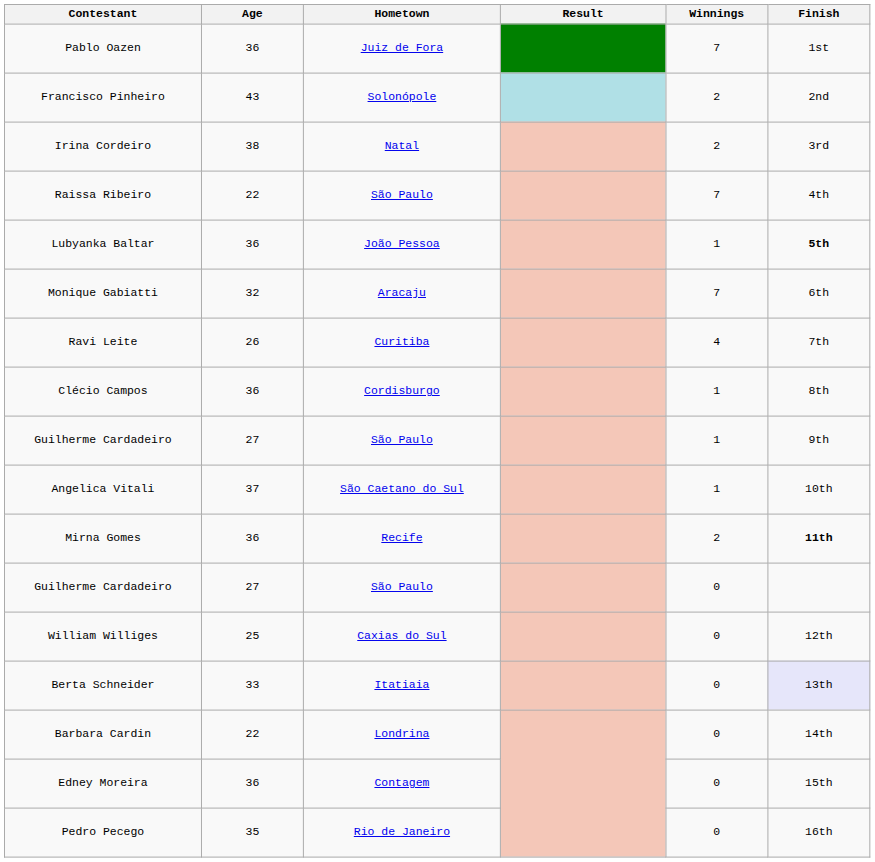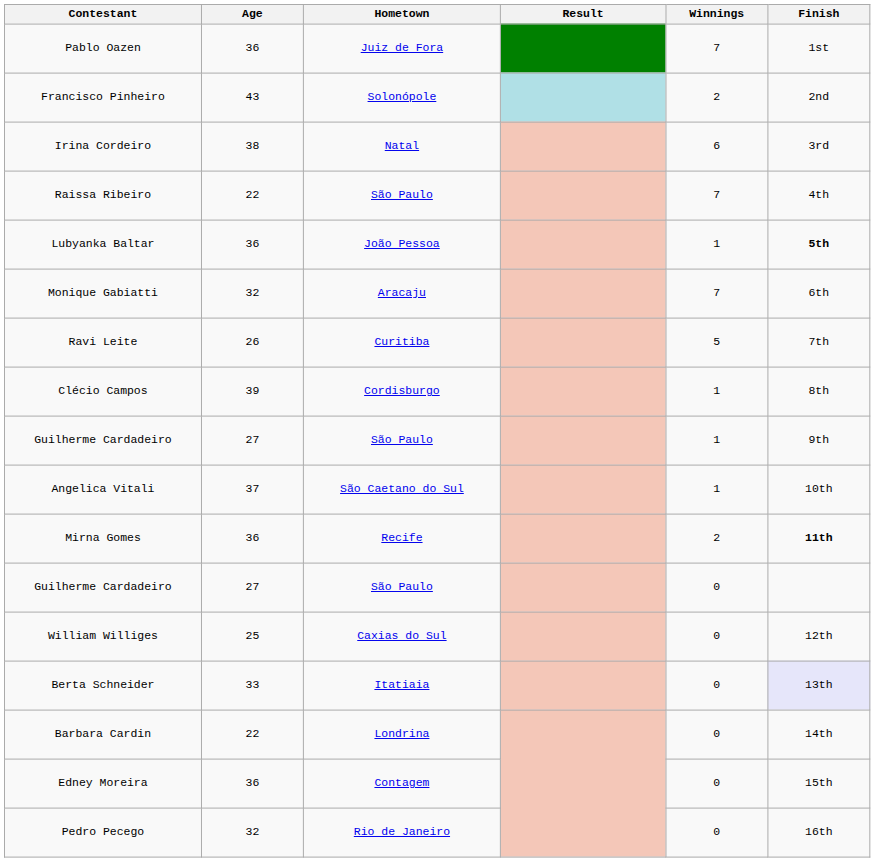 <table class="wikitable sortable" style="margin:1em auto; text-align:center; font-size:90%; width:100%;">
 <tr>
 <th width="150px">Contestant</th>
 <th width="075px">Age</th>
 <th width="150px">Hometown</th>
 <th width="125px">Result</th>
 <th width="075px">Winnings</th>
 <th width="075px">Finish</th>
 </tr>
 <tr style="height:50px">
 <td>Pablo Oazen</td>
 <td>36</td>
 <td><a href='#'>Juiz de Fora</a></td>
 <td bgcolor=008000></td>
 <td>7</td>
 <td>1st</td>
 </tr>
 <tr style="height:50px">
 <td>Francisco Pinheiro</td>
 <td>43</td>
 <td><a href='#'>Solonópole</a></td>
 <td bgcolor="B0E0E6"></td>
 <td>2</td>
 <td>2nd</td>
 </tr>
 <tr style="height:50px">
 <td>Irina Cordeiro</td>
 <td>38</td>
 <td><a href='#'>Natal</a></td>
 <td bgcolor=F4C7B8></td>
-<td>2</td>
+<td>6</td>
 <td>3rd</td>
 </tr>
 <tr style="height:50px">
 <td>Raissa Ribeiro</td>
 <td>22</td>
 <td><a href='#'>São Paulo</a></td>
 <td bgcolor=F4C7B8></td>
 <td>7</td>
 <td>4th</td>
 </tr>
 <tr style="height:50px">
 <td>Lubyanka Baltar</td>
 <td>36</td>
 <td><a href='#'>João Pessoa</a></td>
 <td bgcolor=F4C7B8></td>
 <td>1</td>
 <td><strong>5th</strong></td>
 </tr>
 <tr style="height:50px">
 <td>Monique Gabiatti</td>
 <td>32</td>
 <td><a href='#'>Aracaju</a></td>
 <td bgcolor=F4C7B8></td>
 <td>7</td>
 <td>6th</td>
 </tr>
 <tr style="height:50px">
 <td>Ravi Leite</td>
 <td>26</td>
 <td><a href='#'>Curitiba</a></td>
 <td bgcolor=F4C7B8></td>
-<td>4</td>
+<td>5</td>
 <td>7th</td>
 </tr>
 <tr style="height:50px">
 <td>Clécio Campos</td>
-<td>36</td>
+<td>39</td>
 <td><a href='#'>Cordisburgo</a></td>
 <td bgcolor=F4C7B8></td>
 <td>1</td>
 <td>8th</td>
 </tr>
 <tr style="height:50px">
 <td>Guilherme Cardadeiro</td>
 <td>27</td>
 <td><a href='#'>São Paulo</a></td>
 <td bgcolor=F4C7B8></td>
 <td>1</td>
 <td>9th</td>
 </tr>
 <tr style="height:50px">
 <td>Angelica Vitali</td>
 <td>37</td>
 <td><a href='#'>São Caetano do Sul</a></td>
 <td bgcolor=F4C7B8></td>
 <td>1</td>
 <td>10th</td>
 </tr>
 <tr style="height:50px">
 <td>Mirna Gomes</td>
 <td>36</td>
 <td><a href='#'>Recife</a></td>
 <td bgcolor=F4C7B8></td>
 <td>2</td>
 <td><strong>11th</strong></td>
 </tr>
 <tr style="height:50px">
 <td>Guilherme Cardadeiro</td>
 <td>27</td>
 <td><a href='#'>São Paulo</a></td>
 <td bgcolor=F4C7B8></td>
 <td>0</td>
 <td></td>
 </tr>
 <tr style="height:50px">
 <td>William Williges</td>
 <td>25</td>
 <td><a href='#'>Caxias do Sul</a></td>
 <td bgcolor=F4C7B8></td>
 <td>0</td>
 <td>12th</td>
 </tr>
 <tr style="height:50px">
 <td>Berta Schneider</td>
 <td>33</td>
 <td><a href='#'>Itatiaia</a></td>
 <td bgcolor=F4C7B8></td>
 <td>0</td>
 <td style="background: lavender;">13th</td>
 </tr>
 <tr style="height:50px">
 <td>Barbara Cardin</td>
 <td>22</td>
 <td><a href='#'>Londrina</a></td>
 <td rowspan="3" bgcolor=F4C7B8></td>
 <td>0</td>
 <td>14th</td>
 </tr>
 <tr style="height:50px">
 <td>Edney Moreira</td>
 <td>36</td>
 <td><a href='#'>Contagem</a></td>
 <td>0</td>
 <td>15th</td>
 </tr>
 <tr style="height:50px">
 <td>Pedro Pecego</td>
-<td>35</td>
+<td>32</td>
 <td><a href='#'>Rio de Janeiro</a></td>
 <td>0</td>
 <td>16th</td>
 </tr>
 </table>
